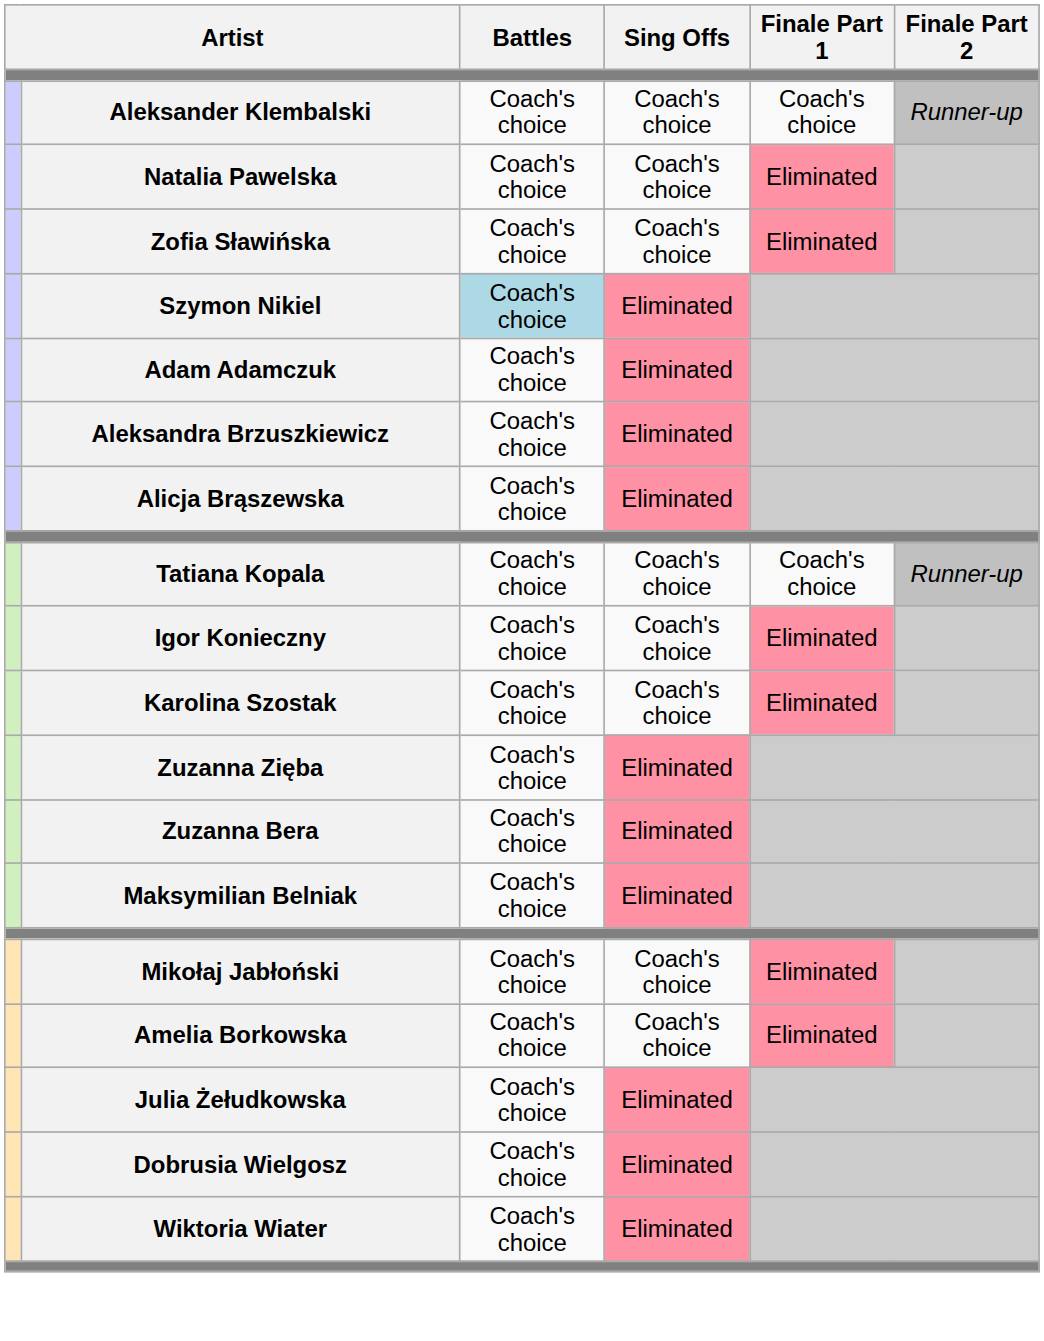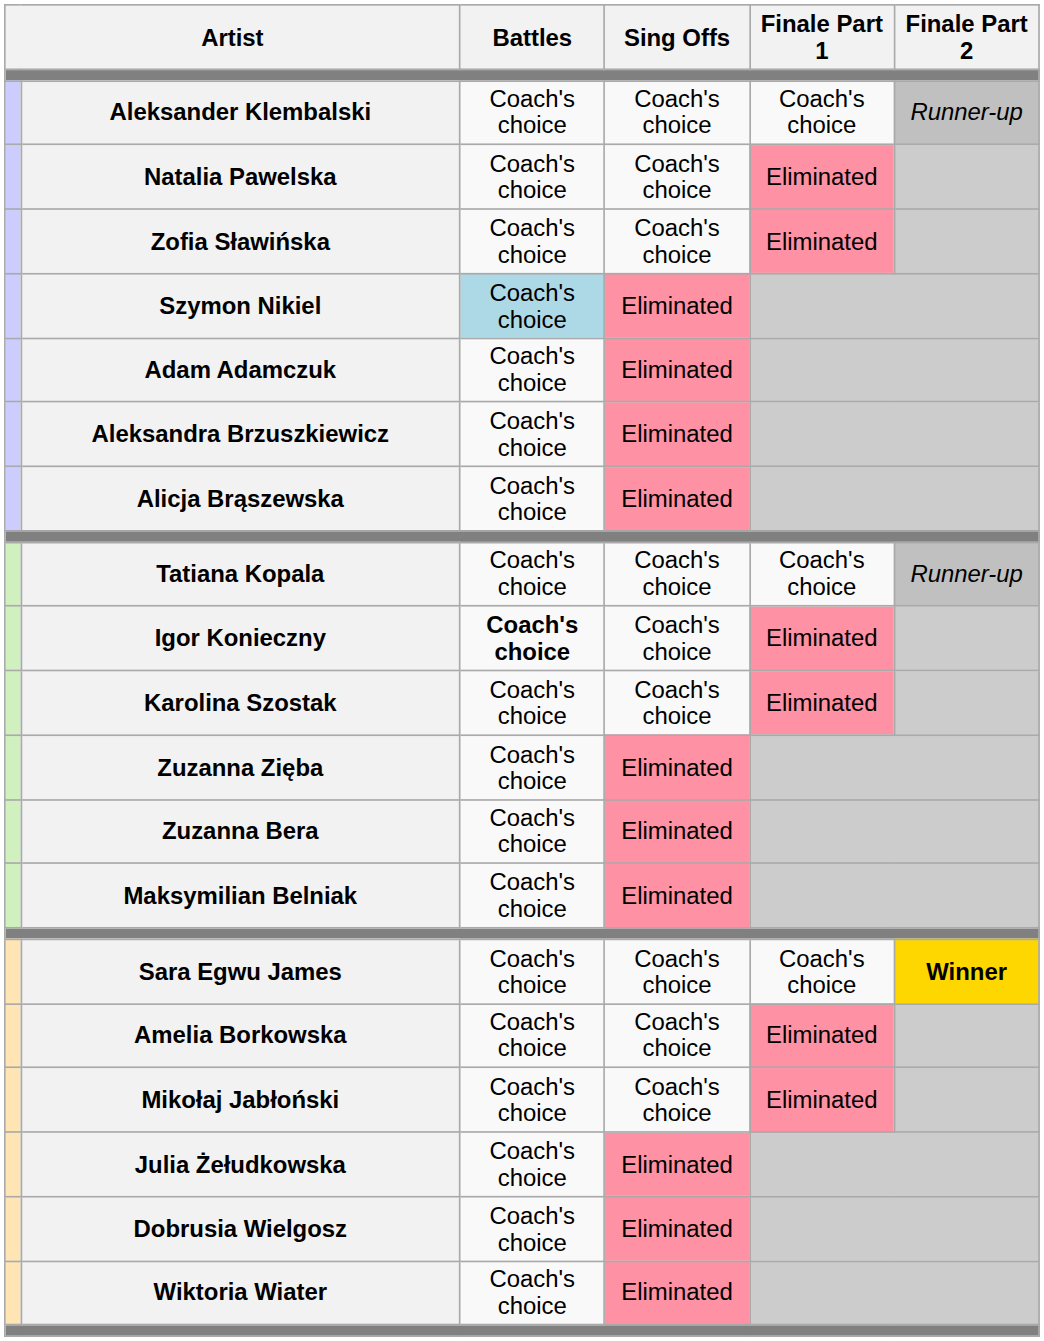 <table class="wikitable"  style="font-size:90%; text-align:center; width:100%;">
 <tr>
 <th colspan="2">Artist</th>
 <th style="width:14%;">Battles</th>
 <th style="width:14%;">Sing Offs</th>
 <th style="width:14%;">Finale Part 1</th>
 <th style="width:14%;">Finale Part 2</th>
 </tr>
 <tr>
 <th colspan="6" style="background:gray;"></th>
 </tr>
 <tr>
 <th style="background:#ccf;"></th>
 <th>Aleksander Klembalski</th>
 <td>Coach's choice</td>
 <td>Coach's choice</td>
 <td>Coach's choice</td>
 <td colspan="1"  style="background:silver"><em>Runner-up</em></td>
 </tr>
 <tr>
 <th style="background:#ccf;"></th>
 <th>Natalia Pawelska</th>
 <td>Coach's choice</td>
 <td>Coach's choice</td>
 <td style="background:#FF91A4;">Eliminated</td>
 <th colspan="1" style="background:#ccc;"></th>
 </tr>
 <tr>
 <th style="background:#ccf;"></th>
 <th>Zofia Sławińska</th>
 <td>Coach's choice</td>
 <td>Coach's choice</td>
 <td style="background:#FF91A4;">Eliminated</td>
 <th colspan="1" style="background:#ccc;"></th>
 </tr>
 <tr>
 <th style="background:#ccf;"></th>
 <th>Szymon Nikiel</th>
 <td style="background: lightblue;">Coach's choice</td>
 <td style="background:#FF91A4;">Eliminated</td>
 <td colspan="2" style="background:#ccc;"></td>
 </tr>
 <tr>
 <th style="background:#ccf;"></th>
 <th>Adam Adamczuk</th>
 <td>Coach's choice</td>
 <td style="background:#FF91A4;">Eliminated</td>
 <td colspan="2" style="background:#ccc;"></td>
 </tr>
 <tr>
 <th style="background:#ccf;"></th>
 <th>Aleksandra Brzuszkiewicz</th>
 <td>Coach's choice</td>
 <td style="background:#FF91A4;">Eliminated</td>
 <td colspan="2" style="background:#ccc;"></td>
 </tr>
 <tr>
 <th style="background:#ccf;"></th>
 <th>Alicja Brąszewska</th>
 <td>Coach's choice</td>
 <td style="background:#FF91A4;">Eliminated</td>
 <td colspan="2" style="background:#ccc;"></td>
 </tr>
 <tr>
 <th colspan="6" style="background:gray;"></th>
 </tr>
 <tr>
 <th style="background:#d0f0c0;"></th>
 <th>Tatiana Kopala</th>
 <td>Coach's choice</td>
 <td>Coach's choice</td>
 <td>Coach's choice</td>
 <td colspan="1"  style="background:silver"><em>Runner-up</em></td>
 </tr>
 <tr>
 <th style="background:#d0f0c0;"></th>
 <th>Igor Konieczny</th>
-<td>Coach's choice</td>
+<td><strong>Coach's choice</strong></td>
 <td>Coach's choice</td>
 <td style="background:#FF91A4;">Eliminated</td>
 <th colspan="1" style="background:#ccc;"></th>
 </tr>
 <tr>
 <th style="background:#d0f0c0;"></th>
 <th>Karolina Szostak</th>
 <td>Coach's choice</td>
 <td>Coach's choice</td>
 <td style="background:#FF91A4;">Eliminated</td>
 <th colspan="1" style="background:#ccc;"></th>
 </tr>
 <tr>
 <th style="background:#d0f0c0;"></th>
 <th>Zuzanna Zięba</th>
 <td>Coach's choice</td>
 <td style="background:#FF91A4;">Eliminated</td>
 <td colspan="2" style="background:#ccc;"></td>
 </tr>
 <tr>
 <th style="background:#d0f0c0;"></th>
 <th>Zuzanna Bera</th>
 <td>Coach's choice</td>
 <td style="background:#FF91A4;">Eliminated</td>
 <td colspan="2" style="background:#ccc;"></td>
 </tr>
 <tr>
 <th style="background:#d0f0c0;"></th>
 <th>Maksymilian Belniak</th>
 <td>Coach's choice</td>
 <td style="background:#FF91A4;">Eliminated</td>
 <td colspan="2" style="background:#ccc;"></td>
 </tr>
 <tr>
 <th colspan="6" style="background:gray;"></th>
 </tr>
 <tr>
 <th style="background:#ffe5b4;"></th>
-<th>Mikołaj Jabłoński</th>
+<th>Sara Egwu James</th>
+<td>Coach's choice</td>
+<td>Coach's choice</td>
+<td>Coach's choice</td>
+<td colspan="1"  style="background:gold"><strong>Winner</strong></td>
+</tr>
+<tr>
+<th style="background:#ffe5b4;"></th>
+<th>Amelia Borkowska</th>
 <td>Coach's choice</td>
 <td>Coach's choice</td>
 <td style="background:#FF91A4;">Eliminated</td>
 <th colspan="1" style="background:#ccc;"></th>
 </tr>
 <tr>
 <th style="background:#ffe5b4;"></th>
-<th>Amelia Borkowska</th>
+<th>Mikołaj Jabłoński</th>
 <td>Coach's choice</td>
 <td>Coach's choice</td>
 <td style="background:#FF91A4;">Eliminated</td>
 <th colspan="1" style="background:#ccc;"></th>
 </tr>
 <tr>
 <th style="background:#ffe5b4;"></th>
 <th>Julia Żełudkowska</th>
 <td>Coach's choice</td>
 <td style="background:#FF91A4;">Eliminated</td>
 <td colspan="2" style="background:#ccc;"></td>
 </tr>
 <tr>
 <th style="background:#ffe5b4;"></th>
 <th>Dobrusia Wielgosz</th>
 <td>Coach's choice</td>
 <td style="background:#FF91A4;">Eliminated</td>
 <td colspan="2" style="background:#ccc;"></td>
 </tr>
 <tr>
 <th style="background:#ffe5b4;"></th>
 <th>Wiktoria Wiater</th>
 <td>Coach's choice</td>
 <td style="background:#FF91A4;">Eliminated</td>
 <td colspan="2" style="background:#ccc;"></td>
 </tr>
 <tr>
 <th colspan="6" style="background:gray;"></th>
 </tr>
 <tr>
 </tr>
 </table>
